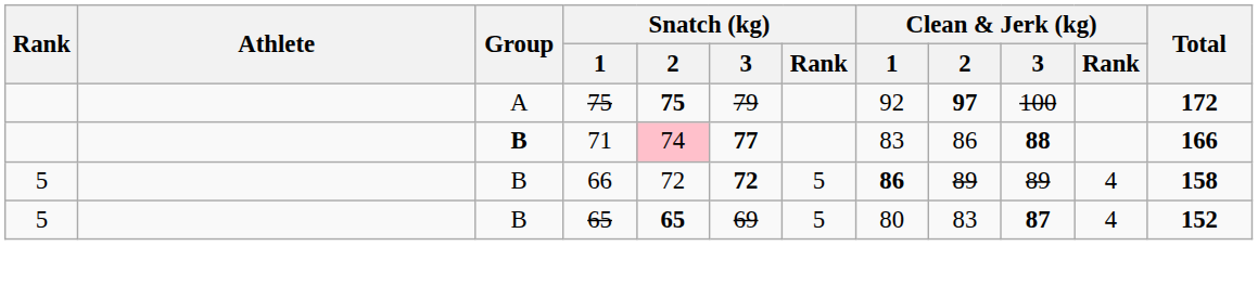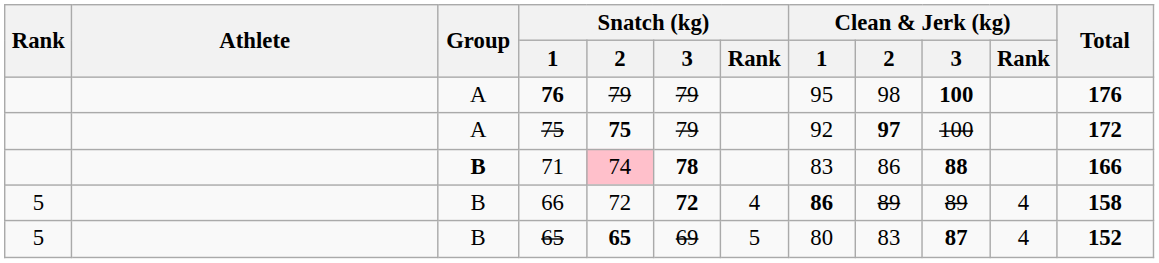 <table class = "wikitable" style="text-align:center;">
 <tr>
 <th rowspan=2 width=40>Rank</th>
 <th rowspan=2 width=250>Athlete</th>
 <th rowspan=2 width=50>Group</th>
 <th colspan=4>Snatch (kg)</th>
 <th colspan=4>Clean & Jerk (kg)</th>
 <th rowspan=2 width=60>Total</th>
 </tr>
 <tr>
 <th width=40>1</th>
 <th width=40>2</th>
 <th width=40>3</th>
 <th width=40>Rank</th>
 <th width=40>1</th>
 <th width=40>2</th>
 <th width=40>3</th>
 <th width=40>Rank</th>
 </tr>
 <tr>
 <td></td>
 <td align=left></td>
 <td>A</td>
+<td><strong>76</strong></td>
+<td><s>79</s></td>
+<td><s>79</s></td>
+<td></td>
+<td>95</td>
+<td>98</td>
+<td><strong>100</strong></td>
+<td></td>
+<td><strong>176</strong></td>
+</tr>
+<tr>
+<td></td>
+<td align=left></td>
+<td>A</td>
 <td><s>75</s></td>
 <td><strong>75</strong></td>
 <td><s>79</s></td>
 <td></td>
 <td>92</td>
 <td><strong>97</strong></td>
 <td><s>100</s></td>
 <td></td>
 <td><strong>172</strong></td>
 </tr>
 <tr>
 <td></td>
 <td align=left></td>
 <td><strong>B</strong></td>
 <td>71</td>
 <td style="background: pink;">74</td>
-<td><strong>77</strong></td>
+<td><strong>78</strong></td>
 <td></td>
 <td>83</td>
 <td>86</td>
 <td><strong>88</strong></td>
 <td></td>
 <td><strong>166</strong></td>
 </tr>
 <tr>
 <td>5</td>
 <td align=left></td>
 <td>B</td>
 <td>66</td>
 <td>72</td>
 <td><strong>72</strong></td>
-<td>5</td>
+<td>4</td>
 <td><strong>86</strong></td>
 <td><s>89</s></td>
 <td><s>89</s></td>
 <td>4</td>
 <td><strong>158</strong></td>
 </tr>
 <tr>
 <td>5</td>
 <td align=left></td>
 <td>B</td>
 <td><s>65</s></td>
 <td><strong>65</strong></td>
 <td><s>69</s></td>
 <td>5</td>
 <td>80</td>
 <td>83</td>
 <td><strong>87</strong></td>
 <td>4</td>
 <td><strong>152</strong></td>
 </tr>
 </table>
